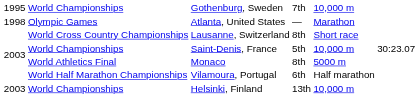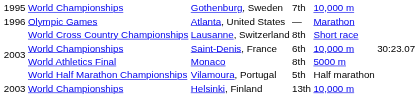 <table>
 <tr>
 <td>1995</td>
 <td><a href='#'>World Championships</a></td>
 <td><a href='#'>Gothenburg</a>, Sweden</td>
 <td>7th</td>
 <td><a href='#'>10,000 m</a></td>
 <td></td>
 </tr>
 <tr>
-<td>1998</td>
+<td>1996</td>
 <td><a href='#'>Olympic Games</a></td>
 <td><a href='#'>Atlanta</a>, United States</td>
 <td>—</td>
 <td><a href='#'>Marathon</a></td>
 <td></td>
 </tr>
 <tr>
 <td rowspan=4>2003</td>
 <td><a href='#'>World Cross Country Championships</a></td>
 <td><a href='#'>Lausanne</a>, Switzerland</td>
 <td>8th</td>
 <td><a href='#'>Short race</a></td>
 <td></td>
 </tr>
 <tr>
 <td><a href='#'>World Championships</a></td>
 <td><a href='#'>Saint-Denis</a>, France</td>
-<td>5th</td>
+<td>6th</td>
 <td><a href='#'>10,000 m</a></td>
 <td>30:23.07</td>
 </tr>
 <tr>
 <td><a href='#'>World Athletics Final</a></td>
 <td><a href='#'>Monaco</a></td>
 <td>8th</td>
 <td><a href='#'>5000 m</a></td>
 <td></td>
 </tr>
 <tr>
 <td><a href='#'>World Half Marathon Championships</a></td>
 <td><a href='#'>Vilamoura</a>, Portugal</td>
-<td>6th</td>
+<td>5th</td>
 <td>Half marathon</td>
 <td></td>
 </tr>
 <tr>
 <td>2003</td>
 <td><a href='#'>World Championships</a></td>
 <td><a href='#'>Helsinki</a>, Finland</td>
 <td>13th</td>
 <td><a href='#'>10,000 m</a></td>
 <td></td>
 </tr>
 </table>
